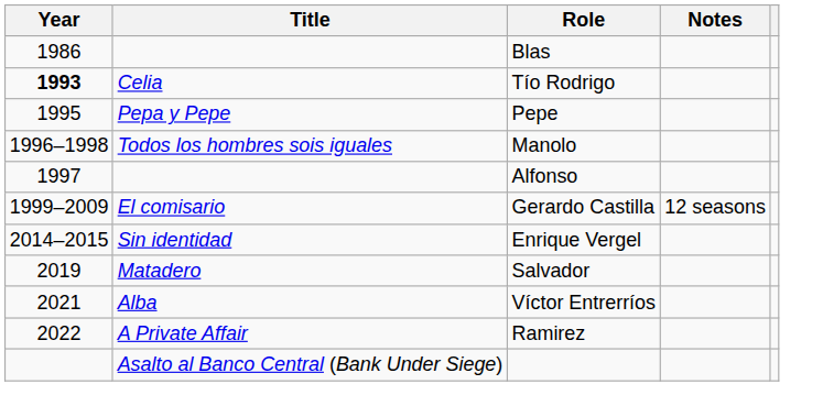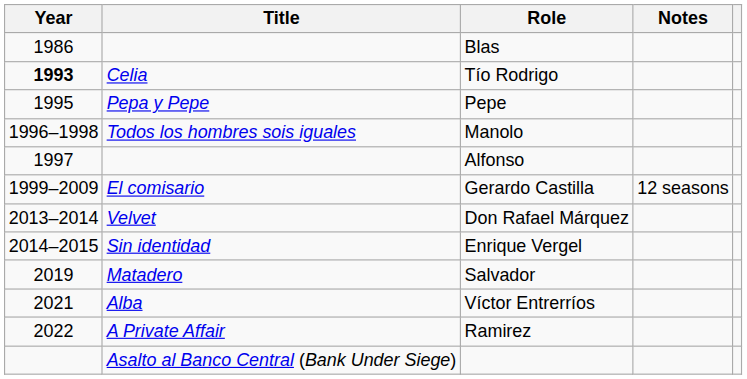 <table class="wikitable sortable">
 <tr>
 <th>Year</th>
 <th>Title</th>
 <th>Role</th>
 <th class="unsortable">Notes</th>
 <th></th>
 </tr>
 <tr>
 <td align = "center">1986</td>
 <td><em></em></td>
 <td>Blas</td>
 <td></td>
 <td align = "center"></td>
 </tr>
 <tr>
 <td align = "center"><strong>1993</strong></td>
 <td><em><a href='#'>Celia</a></em></td>
 <td>Tío Rodrigo</td>
 <td></td>
 <td align = "center"></td>
 </tr>
 <tr>
 <td align = "center">1995</td>
 <td><em><a href='#'>Pepa y Pepe</a></em></td>
 <td>Pepe</td>
 <td></td>
 <td align = "center"></td>
 </tr>
 <tr>
 <td align = "center">1996–1998</td>
 <td><em><a href='#'>Todos los hombres sois iguales</a></em></td>
 <td>Manolo</td>
 <td></td>
 <td align = "center"></td>
 </tr>
 <tr>
 <td align = "center">1997</td>
 <td><em></em></td>
 <td>Alfonso</td>
 <td></td>
 <td align = "center"></td>
 </tr>
 <tr>
 <td align = "center">1999–2009</td>
 <td><em><a href='#'>El comisario</a></em></td>
 <td>Gerardo Castilla</td>
 <td>12 seasons</td>
 <td align = "center"></td>
 </tr>
 <tr>
+<td align = "center">2013–2014</td>
+<td><a href='#'><em>Velvet</em></a></td>
+<td>Don Rafael Márquez</td>
+<td></td>
+<td align = "center"></td>
+</tr>
+<tr>
 <td align = "center">2014–2015</td>
 <td><em><a href='#'>Sin identidad</a></em></td>
 <td>Enrique Vergel</td>
 <td></td>
 <td align = "center"></td>
 </tr>
 <tr>
 <td align = "center">2019</td>
 <td><em><a href='#'>Matadero</a></em></td>
 <td>Salvador</td>
 <td></td>
 <td align = "center"></td>
 </tr>
 <tr>
 <td align = "center">2021</td>
 <td><em><a href='#'>Alba</a></em></td>
 <td>Víctor Entrerríos</td>
 <td></td>
 <td align = "center"></td>
 </tr>
 <tr>
 <td align = "center">2022</td>
 <td><em><a href='#'>A Private Affair</a></em></td>
 <td>Ramirez</td>
 <td></td>
 <td align = "center"></td>
 </tr>
 <tr>
 <td></td>
 <td><em><a href='#'>Asalto al Banco Central</a></em> (<em>Bank Under Siege</em>)</td>
 <td></td>
 <td></td>
 <td></td>
 </tr>
 </table>
